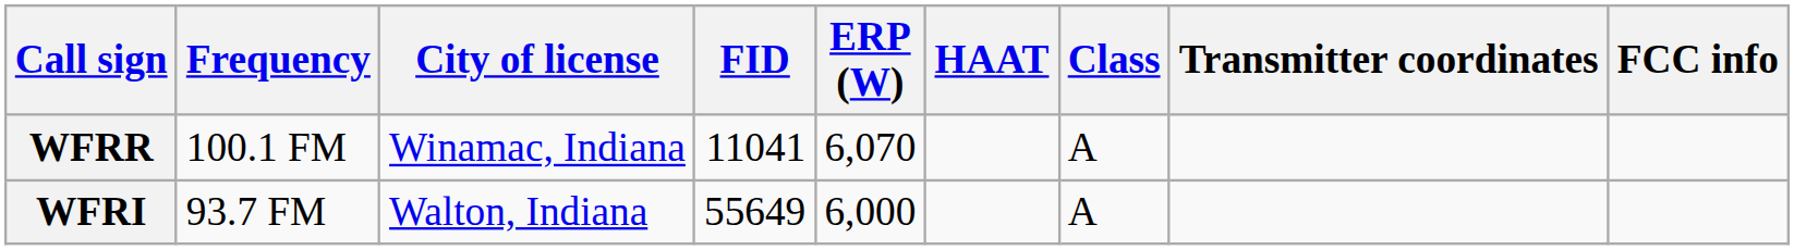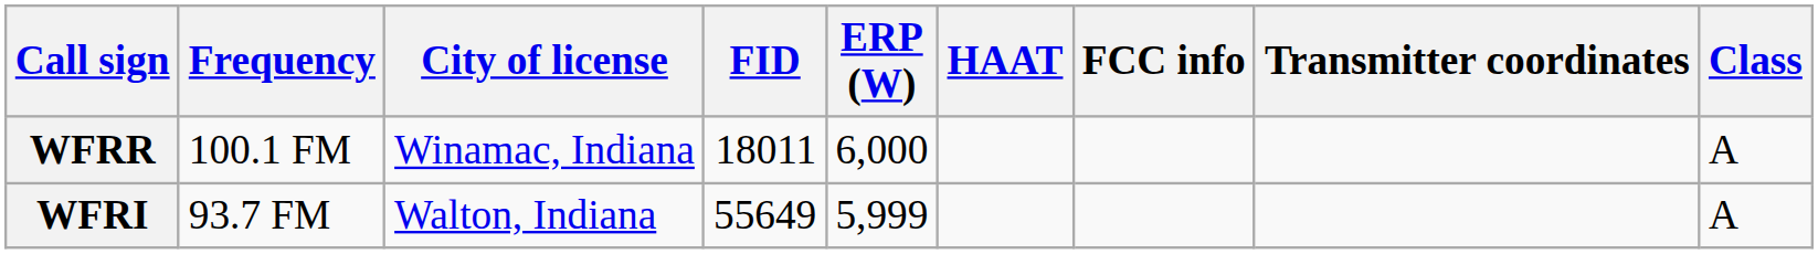 <table class="wikitable sortable">
 <tr>
 <th scope="col"><a href='#'>Call sign</a></th>
 <th scope="col" data-sort-type="number"><a href='#'>Frequency</a></th>
 <th scope="col"><a href='#'>City of license</a></th>
 <th scope="col" data-sort-type="number"><a href='#'>FID</a></th>
 <th scope="col" data-sort-type="number"><a href='#'>ERP</a><br>(<a href='#'>W</a>)</th>
 <th scope="col" data-sort-type="number"><a href='#'>HAAT</a></th>
+<th scope="col" class="unsortable">FCC info</th>
+<th scope="col" class="unsortable">Transmitter coordinates</th>
 <th scope="col"><a href='#'>Class</a></th>
-<th scope="col" class="unsortable">Transmitter coordinates</th>
-<th scope="col" class="unsortable">FCC info</th>
 </tr>
 <tr>
 <th scope="row">WFRR</th>
 <td>100.1 FM</td>
 <td><a href='#'>Winamac, Indiana</a></td>
-<td style="text-align: right;">11041</td>
-<td style="text-align: right;">6,070</td>
+<td style="text-align: right;">18011</td>
+<td style="text-align: right;">6,000</td>
+<td></td>
+<td></td>
 <td></td>
 <td>A</td>
-<td></td>
-<td></td>
 </tr>
 <tr>
 <th scope="row">WFRI</th>
 <td>93.7 FM</td>
 <td><a href='#'>Walton, Indiana</a></td>
 <td style="text-align: right;">55649</td>
-<td style="text-align: right;">6,000</td>
+<td style="text-align: right;">5,999</td>
+<td></td>
+<td></td>
 <td></td>
 <td>A</td>
-<td></td>
-<td></td>
 </tr>
 </table>
